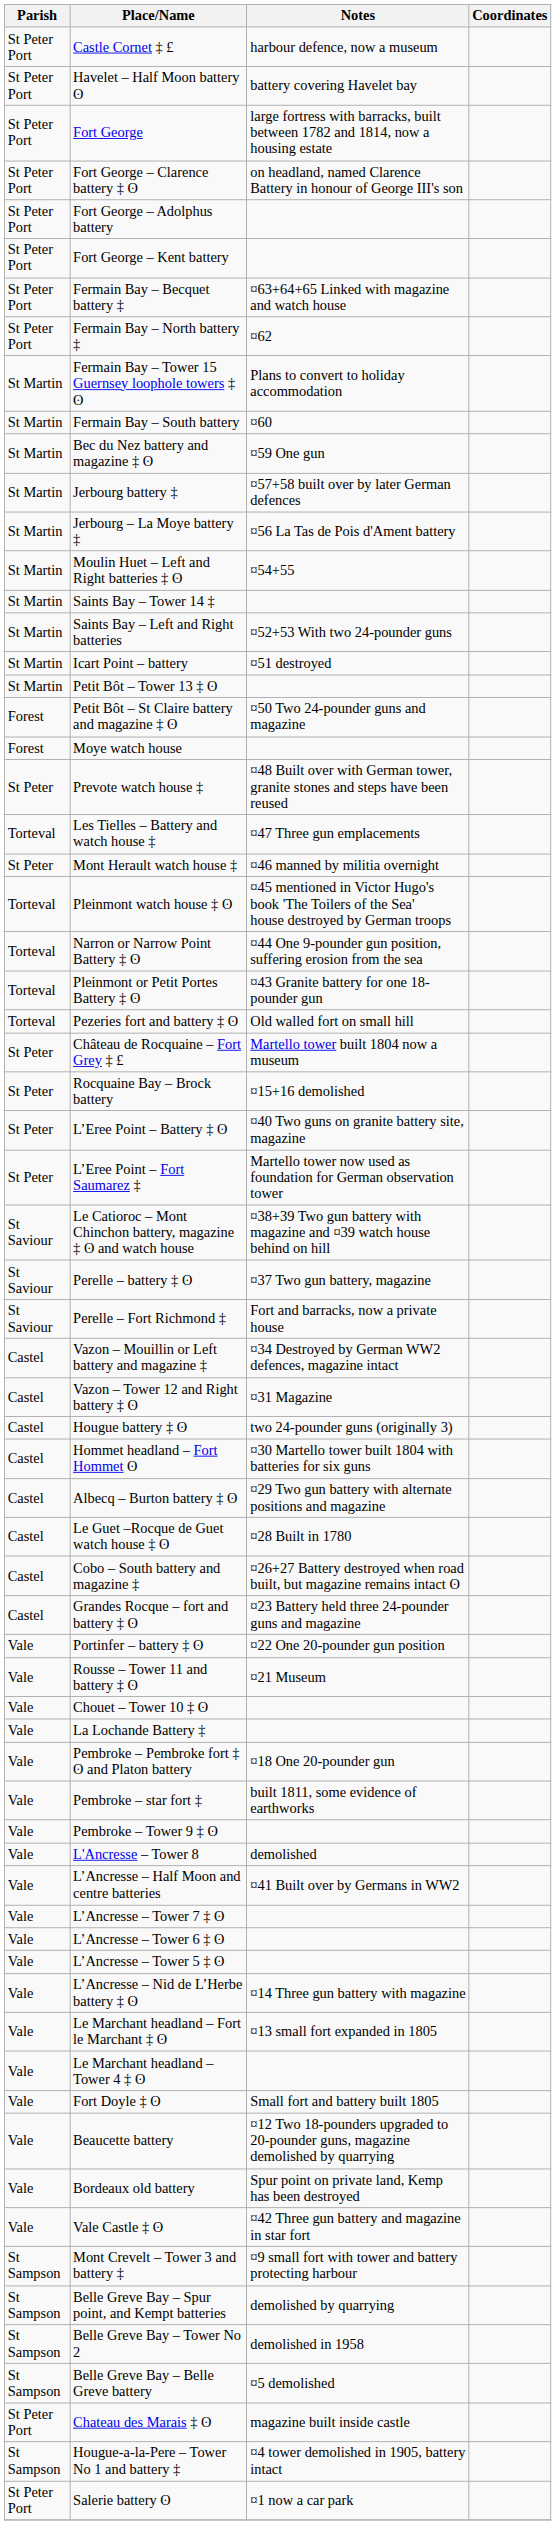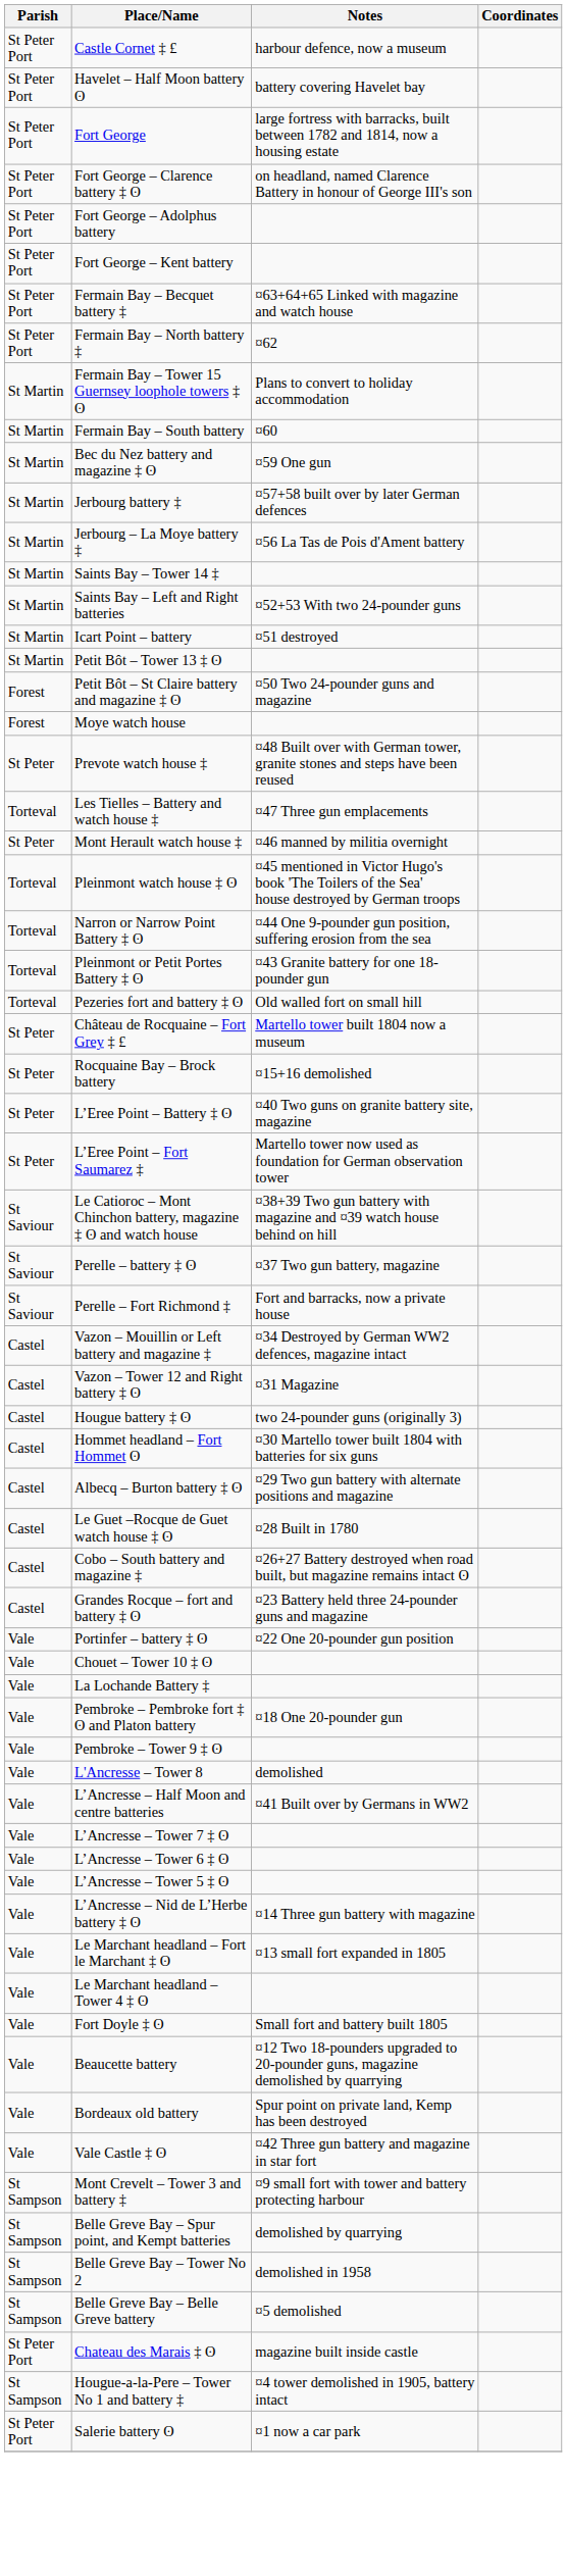 <table class="wikitable sortable">
 <tr>
 <th>Parish</th>
 <th>Place/Name</th>
 <th>Notes</th>
 <th>Coordinates</th>
 </tr>
 <tr>
 <td>St Peter Port</td>
 <td><a href='#'>Castle Cornet</a> ‡ £</td>
 <td>harbour defence, now a museum</td>
 <td></td>
 </tr>
 <tr>
 <td>St Peter Port</td>
 <td>Havelet – Half Moon battery ʘ</td>
 <td>battery covering Havelet bay</td>
 <td></td>
 </tr>
 <tr>
 <td>St Peter Port</td>
 <td><a href='#'>Fort George</a></td>
 <td>large fortress with barracks, built between 1782 and 1814,  now a housing estate</td>
 <td></td>
 </tr>
 <tr>
 <td>St Peter Port</td>
 <td>Fort George – Clarence battery ‡ ʘ </td>
 <td>on headland, named Clarence Battery in honour of George III's son</td>
 <td></td>
 </tr>
 <tr>
 <td>St Peter Port</td>
 <td>Fort George – Adolphus battery</td>
 <td></td>
 <td></td>
 </tr>
 <tr>
 <td>St Peter Port</td>
 <td>Fort George – Kent battery</td>
 <td></td>
 <td></td>
 </tr>
 <tr>
 <td>St Peter Port</td>
 <td>Fermain Bay – Becquet battery ‡ </td>
 <td>¤63+64+65 Linked with magazine and watch house</td>
 <td></td>
 </tr>
 <tr>
 <td>St Peter Port</td>
 <td>Fermain Bay – North battery ‡ </td>
 <td>¤62</td>
 <td></td>
 </tr>
 <tr>
 <td>St Martin</td>
 <td>Fermain Bay – Tower 15 <a href='#'>Guernsey loophole towers</a> ‡ ʘ</td>
 <td>Plans to convert to holiday accommodation </td>
 <td></td>
 </tr>
 <tr>
 <td>St Martin</td>
 <td>Fermain Bay – South battery</td>
 <td>¤60</td>
 <td></td>
 </tr>
 <tr>
 <td>St Martin</td>
 <td>Bec du Nez battery and magazine ‡ ʘ</td>
 <td>¤59 One gun</td>
 <td></td>
 </tr>
 <tr>
 <td>St Martin</td>
 <td>Jerbourg battery ‡</td>
 <td>¤57+58 built over by later German defences</td>
 <td></td>
 </tr>
 <tr>
 <td>St Martin</td>
 <td>Jerbourg – La Moye battery ‡ </td>
 <td>¤56 La Tas de Pois d'Ament battery</td>
-<td></td>
-</tr>
-<tr>
-<td>St Martin</td>
-<td>Moulin Huet – Left and Right batteries ‡ ʘ</td>
-<td>¤54+55</td>
 <td></td>
 </tr>
 <tr>
 <td>St Martin</td>
 <td>Saints Bay – Tower 14 ‡ </td>
 <td></td>
 <td></td>
 </tr>
 <tr>
 <td>St Martin</td>
 <td>Saints Bay – Left and Right batteries </td>
 <td>¤52+53 With two 24-pounder guns</td>
 <td></td>
 </tr>
 <tr>
 <td>St Martin</td>
 <td>Icart Point – battery</td>
 <td>¤51 destroyed</td>
 <td></td>
 </tr>
 <tr>
 <td>St Martin</td>
 <td>Petit Bôt – Tower 13 ‡ ʘ </td>
 <td></td>
 <td></td>
 </tr>
 <tr>
 <td>Forest</td>
 <td>Petit Bôt – St Claire battery and magazine ‡ ʘ </td>
 <td>¤50 Two 24-pounder guns and magazine</td>
 <td></td>
 </tr>
 <tr>
 <td>Forest</td>
 <td>Moye watch house</td>
 <td></td>
 <td></td>
 </tr>
 <tr>
 <td>St Peter</td>
 <td>Prevote watch house ‡</td>
 <td>¤48 Built over with German tower, granite stones and steps have been reused</td>
 <td></td>
 </tr>
 <tr>
 <td>Torteval</td>
 <td>Les Tielles – Battery and watch house ‡ </td>
 <td>¤47 Three gun emplacements</td>
 <td></td>
 </tr>
 <tr>
 <td>St Peter</td>
 <td>Mont Herault watch house ‡</td>
 <td>¤46 manned by militia overnight</td>
 <td></td>
 </tr>
 <tr>
 <td>Torteval</td>
 <td>Pleinmont watch house ‡ ʘ</td>
 <td>¤45 mentioned in Victor Hugo's book 'The Toilers of the Sea' <br> house destroyed by German troops</td>
 <td></td>
 </tr>
 <tr>
 <td>Torteval</td>
 <td>Narron or Narrow Point Battery ‡ ʘ </td>
 <td>¤44 One 9-pounder gun position, suffering erosion from the sea</td>
 <td></td>
 </tr>
 <tr>
 <td>Torteval</td>
 <td>Pleinmont or Petit Portes Battery ‡ ʘ </td>
 <td>¤43 Granite battery for one 18-pounder gun</td>
 <td></td>
 </tr>
 <tr>
 <td>Torteval</td>
 <td>Pezeries fort and battery ‡ ʘ </td>
 <td>Old walled fort on small hill </td>
 <td></td>
 </tr>
 <tr>
 <td>St Peter</td>
 <td>Château de Rocquaine – <a href='#'>Fort Grey</a> ‡ £ </td>
 <td><a href='#'>Martello tower</a> built 1804 now a museum</td>
 <td></td>
 </tr>
 <tr>
 <td>St Peter</td>
 <td>Rocquaine Bay – Brock battery</td>
 <td>¤15+16 demolished</td>
 <td></td>
 </tr>
 <tr>
 <td>St Peter</td>
 <td>L’Eree Point – Battery ‡ ʘ </td>
 <td>¤40 Two guns on granite battery site, magazine</td>
 <td></td>
 </tr>
 <tr>
 <td>St Peter</td>
 <td>L’Eree Point – <a href='#'>Fort Saumarez</a> ‡</td>
 <td>Martello tower now used as foundation for German observation tower</td>
 <td></td>
 </tr>
 <tr>
 <td>St Saviour</td>
 <td>Le Catioroc – Mont Chinchon battery, magazine ‡ ʘ and watch house</td>
 <td>¤38+39 Two gun battery with magazine and ¤39 watch house behind on hill </td>
 <td></td>
 </tr>
 <tr>
 <td>St Saviour</td>
 <td>Perelle – battery ‡ ʘ </td>
 <td>¤37 Two gun battery, magazine</td>
 <td></td>
 </tr>
 <tr>
 <td>St Saviour</td>
 <td>Perelle – Fort Richmond ‡</td>
 <td>Fort and barracks, now a private house</td>
 <td></td>
 </tr>
 <tr>
 <td>Castel</td>
 <td>Vazon – Mouillin or Left battery and magazine ‡</td>
 <td>¤34 Destroyed by German WW2 defences, magazine intact</td>
 <td></td>
 </tr>
 <tr>
 <td>Castel</td>
 <td>Vazon – Tower 12 and Right battery ‡ ʘ </td>
 <td>¤31 Magazine</td>
 <td></td>
 </tr>
 <tr>
 <td>Castel</td>
 <td>Hougue battery ‡ ʘ </td>
 <td>two 24-pounder guns (originally 3)</td>
 <td></td>
 </tr>
 <tr>
 <td>Castel</td>
 <td>Hommet headland – <a href='#'>Fort Hommet</a> ʘ </td>
 <td>¤30 Martello tower built 1804 with batteries for six guns</td>
 <td></td>
 </tr>
 <tr>
 <td>Castel</td>
 <td>Albecq – Burton battery ‡ ʘ </td>
 <td>¤29 Two gun battery with alternate positions and magazine</td>
 <td></td>
 </tr>
 <tr>
 <td>Castel</td>
 <td>Le Guet –Rocque de Guet watch house ‡ ʘ </td>
 <td>¤28 Built in 1780</td>
 <td></td>
 </tr>
 <tr>
 <td>Castel</td>
 <td>Cobo – South battery and magazine ‡ </td>
 <td>¤26+27 Battery destroyed when road built, but magazine remains intact ʘ</td>
 <td></td>
 </tr>
 <tr>
 <td>Castel</td>
 <td>Grandes Rocque – fort and battery ‡ ʘ </td>
 <td>¤23 Battery held three 24-pounder guns and magazine</td>
 <td></td>
 </tr>
 <tr>
 <td>Vale</td>
 <td>Portinfer – battery ‡ ʘ </td>
 <td>¤22 One 20-pounder gun position</td>
 <td></td>
 </tr>
 <tr>
 <td>Vale</td>
-<td>Rousse – Tower 11 and battery ‡ ʘ </td>
-<td>¤21 Museum</td>
-<td></td>
-</tr>
-<tr>
-<td>Vale</td>
 <td>Chouet – Tower 10 ‡ ʘ </td>
 <td></td>
 <td></td>
 </tr>
 <tr>
 <td>Vale</td>
 <td>La Lochande Battery ‡ </td>
 <td></td>
 <td></td>
 </tr>
 <tr>
 <td>Vale</td>
 <td>Pembroke – Pembroke fort ‡ ʘ and Platon battery </td>
 <td>¤18 One 20-pounder gun</td>
-<td></td>
-</tr>
-<tr>
-<td>Vale</td>
-<td>Pembroke – star fort ‡ </td>
-<td>built 1811, some evidence of earthworks</td>
 <td></td>
 </tr>
 <tr>
 <td>Vale</td>
 <td>Pembroke – Tower 9 ‡ ʘ</td>
 <td></td>
 <td></td>
 </tr>
 <tr>
 <td>Vale</td>
 <td><a href='#'>L'Ancresse</a> – Tower 8</td>
 <td>demolished</td>
 <td></td>
 </tr>
 <tr>
 <td>Vale</td>
 <td>L’Ancresse – Half Moon and centre batteries</td>
 <td>¤41 Built over by Germans in WW2</td>
 <td></td>
 </tr>
 <tr>
 <td>Vale</td>
 <td>L’Ancresse – Tower 7 ‡ ʘ</td>
 <td></td>
 <td></td>
 </tr>
 <tr>
 <td>Vale</td>
 <td>L’Ancresse – Tower 6 ‡ ʘ</td>
 <td></td>
 <td></td>
 </tr>
 <tr>
 <td>Vale</td>
 <td>L’Ancresse – Tower 5 ‡ ʘ</td>
 <td></td>
 <td></td>
 </tr>
 <tr>
 <td>Vale</td>
 <td>L’Ancresse – Nid de L’Herbe battery ‡ ʘ </td>
 <td>¤14 Three gun battery with magazine</td>
 <td></td>
 </tr>
 <tr>
 <td>Vale</td>
 <td>Le Marchant headland – Fort le Marchant ‡ ʘ </td>
 <td>¤13 small fort expanded in 1805</td>
 <td></td>
 </tr>
 <tr>
 <td>Vale</td>
 <td>Le Marchant headland – Tower 4 ‡ ʘ</td>
 <td></td>
 <td></td>
 </tr>
 <tr>
 <td>Vale</td>
 <td>Fort Doyle ‡ ʘ </td>
 <td>Small fort and battery built 1805</td>
 <td></td>
 </tr>
 <tr>
 <td>Vale</td>
 <td>Beaucette battery </td>
 <td>¤12 Two 18-pounders upgraded to 20-pounder guns, magazine demolished by quarrying</td>
 <td></td>
 </tr>
 <tr>
 <td>Vale</td>
 <td>Bordeaux old battery</td>
 <td>Spur point on private land, Kemp has been destroyed</td>
 <td></td>
 </tr>
 <tr>
 <td>Vale</td>
 <td>Vale Castle ‡ ʘ</td>
 <td>¤42 Three gun battery and magazine in star fort</td>
 <td></td>
 </tr>
 <tr>
 <td>St Sampson</td>
 <td>Mont Crevelt – Tower 3 and battery ‡</td>
 <td>¤9 small fort with tower and battery protecting harbour</td>
 <td></td>
 </tr>
 <tr>
 <td>St Sampson</td>
 <td>Belle Greve Bay – Spur point, and Kempt batteries</td>
 <td>demolished by quarrying</td>
 <td></td>
 </tr>
 <tr>
 <td>St Sampson</td>
 <td>Belle Greve Bay – Tower No 2</td>
 <td>demolished in 1958</td>
 <td></td>
 </tr>
 <tr>
 <td>St Sampson</td>
 <td>Belle Greve Bay – Belle Greve battery</td>
 <td>¤5 demolished</td>
 <td></td>
 </tr>
 <tr>
 <td>St Peter Port</td>
 <td><a href='#'>Chateau des Marais</a> ‡ ʘ</td>
 <td>magazine built inside castle</td>
 <td></td>
 </tr>
 <tr>
 <td>St Sampson</td>
 <td>Hougue-a-la-Pere – Tower No 1 and battery ‡</td>
 <td>¤4 tower demolished in 1905, battery intact</td>
 <td></td>
 </tr>
 <tr>
 <td>St Peter Port</td>
 <td>Salerie battery ʘ</td>
 <td>¤1 now a car park</td>
 <td></td>
 </tr>
 <tr>
 </tr>
 </table>
